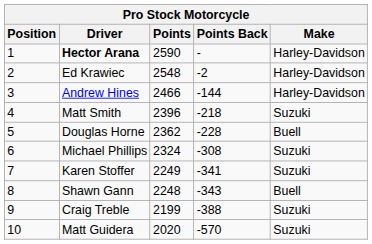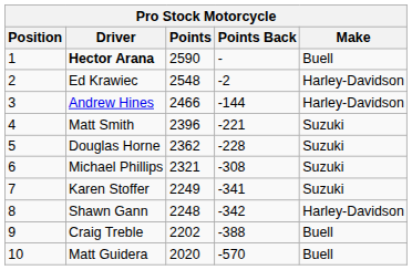 <table class="wikitable" style="font-size:90%;">
 <tr>
 <th colspan="5">Pro Stock Motorcycle</th>
 </tr>
 <tr>
 <th>Position</th>
 <th>Driver</th>
 <th>Points</th>
 <th>Points Back</th>
 <th>Make</th>
 </tr>
 <tr>
 <td>1</td>
 <td><strong>Hector Arana</strong></td>
 <td>2590</td>
 <td>-</td>
-<td>Harley-Davidson</td>
+<td>Buell</td>
 </tr>
 <tr>
 <td>2</td>
 <td>Ed Krawiec</td>
 <td>2548</td>
 <td>-2</td>
 <td>Harley-Davidson</td>
 </tr>
 <tr>
 <td>3</td>
 <td><a href='#'>Andrew Hines</a></td>
 <td>2466</td>
 <td>-144</td>
 <td>Harley-Davidson</td>
 </tr>
 <tr>
 <td>4</td>
 <td>Matt Smith</td>
 <td>2396</td>
-<td>-218</td>
+<td>-221</td>
 <td>Suzuki</td>
 </tr>
 <tr>
 <td>5</td>
 <td>Douglas Horne</td>
 <td>2362</td>
 <td>-228</td>
-<td>Buell</td>
+<td>Suzuki</td>
 </tr>
 <tr>
 <td>6</td>
 <td>Michael Phillips</td>
-<td>2324</td>
+<td>2321</td>
 <td>-308</td>
 <td>Suzuki</td>
 </tr>
 <tr>
 <td>7</td>
 <td>Karen Stoffer</td>
 <td>2249</td>
 <td>-341</td>
 <td>Suzuki</td>
 </tr>
 <tr>
 <td>8</td>
 <td>Shawn Gann</td>
 <td>2248</td>
-<td>-343</td>
-<td>Buell</td>
+<td>-342</td>
+<td>Harley-Davidson</td>
 </tr>
 <tr>
 <td>9</td>
 <td>Craig Treble</td>
-<td>2199</td>
+<td>2202</td>
 <td>-388</td>
-<td>Suzuki</td>
+<td>Buell</td>
 </tr>
 <tr>
 <td>10</td>
 <td>Matt Guidera</td>
 <td>2020</td>
 <td>-570</td>
-<td>Suzuki</td>
+<td>Buell</td>
 </tr>
 </table>
